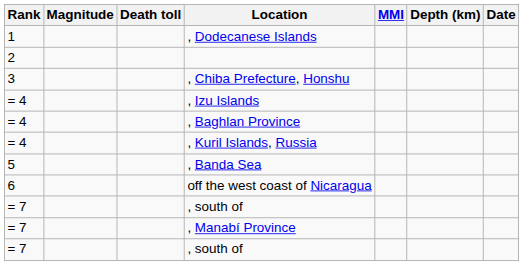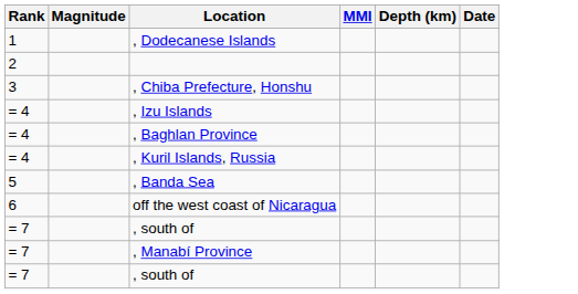 <table class="sortable wikitable" style="font-size:100%;">
 <tr>
 <th>Rank</th>
 <th>Magnitude</th>
-<th>Death toll</th>
 <th>Location</th>
 <th><a href='#'>MMI</a></th>
 <th>Depth (km)</th>
 <th>Date</th>
 </tr>
 <tr>
 <td>1</td>
-<td></td>
 <td></td>
 <td>, <a href='#'>Dodecanese Islands</a></td>
 <td></td>
 <td></td>
 <td></td>
 </tr>
 <tr>
 <td>2</td>
 <td></td>
 <td></td>
 <td></td>
 <td></td>
 <td></td>
-<td></td>
 </tr>
 <tr>
 <td>3</td>
-<td></td>
 <td></td>
 <td>, <a href='#'>Chiba Prefecture</a>, <a href='#'>Honshu</a></td>
 <td></td>
 <td></td>
 <td></td>
 </tr>
 <tr>
 <td>= 4</td>
 <td></td>
-<td></td>
 <td>, <a href='#'>Izu Islands</a></td>
 <td></td>
 <td></td>
 <td></td>
 </tr>
 <tr>
 <td>= 4</td>
-<td></td>
 <td></td>
 <td>, <a href='#'>Baghlan Province</a></td>
 <td></td>
 <td></td>
 <td></td>
 </tr>
 <tr>
 <td>= 4</td>
 <td></td>
-<td></td>
 <td>, <a href='#'>Kuril Islands</a>, <a href='#'>Russia</a></td>
 <td></td>
 <td></td>
 <td></td>
 </tr>
 <tr>
 <td>5</td>
-<td></td>
 <td></td>
 <td>, <a href='#'>Banda Sea</a></td>
 <td></td>
 <td></td>
 <td></td>
 </tr>
 <tr>
 <td>6</td>
 <td></td>
-<td></td>
 <td> off the west coast of <a href='#'>Nicaragua</a></td>
 <td></td>
 <td></td>
 <td></td>
 </tr>
 <tr>
 <td>= 7</td>
-<td></td>
 <td></td>
 <td>, south of</td>
 <td></td>
 <td></td>
 <td></td>
 </tr>
 <tr>
 <td>= 7</td>
 <td></td>
-<td></td>
 <td>, <a href='#'>Manabí Province</a></td>
 <td></td>
 <td></td>
 <td></td>
 </tr>
 <tr>
 <td>= 7</td>
 <td></td>
-<td></td>
 <td>, south of</td>
 <td></td>
 <td></td>
 <td></td>
 </tr>
 </table>
